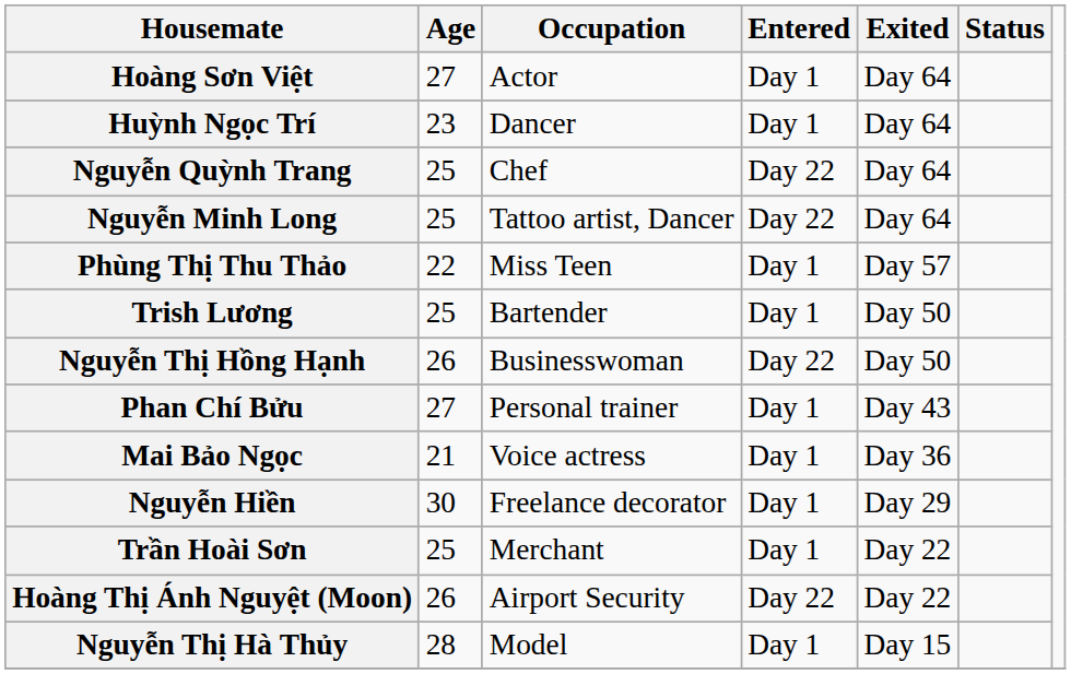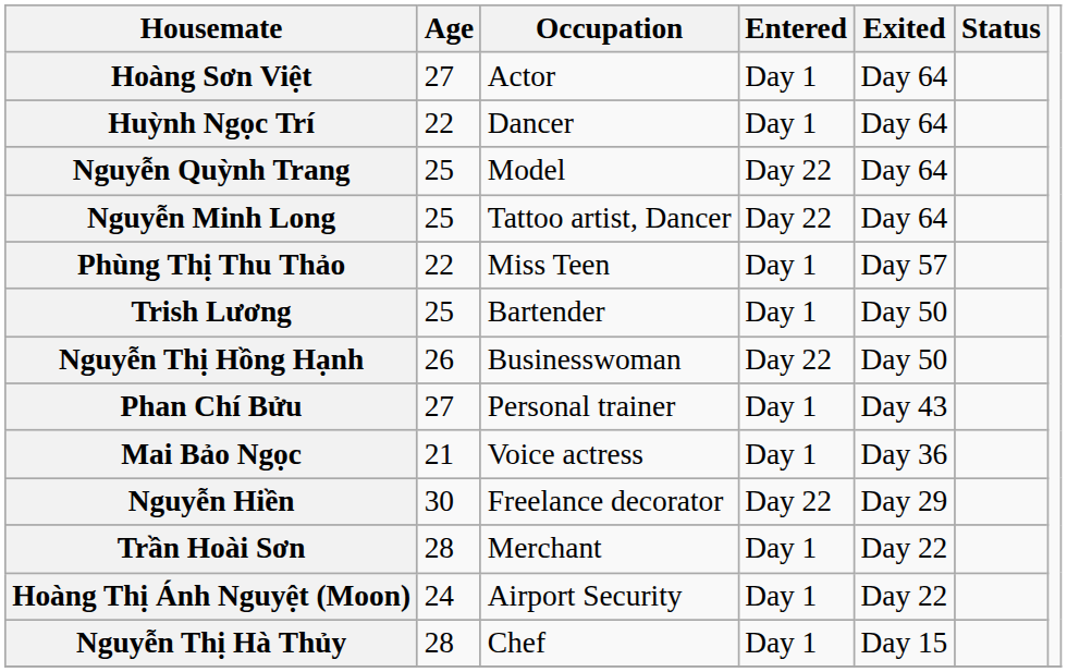 <table class="wikitable plainrowheaders">
 <tr>
 <th>Housemate</th>
 <th>Age</th>
 <th>Occupation</th>
 <th>Entered</th>
 <th>Exited</th>
 <th>Status</th>
 <td class="unsortable" rowspan="14"></td>
 </tr>
 <tr>
 <th scope="row" style="text-align:center">Hoàng Sơn <strong>Việt</strong></th>
 <td>27</td>
 <td>Actor</td>
 <td>Day 1</td>
 <td>Day 64</td>
 <td></td>
 </tr>
 <tr>
 <th scope="row" style="text-align:center">Huỳnh Ngọc <strong>Trí</strong></th>
-<td>23</td>
+<td>22</td>
 <td>Dancer</td>
 <td>Day 1</td>
 <td>Day 64</td>
 <td></td>
 </tr>
 <tr>
 <th scope="row" style="text-align:center">Nguyễn Quỳnh <strong>Trang</strong></th>
 <td>25</td>
-<td>Chef</td>
+<td>Model</td>
 <td>Day 22</td>
 <td>Day 64</td>
 <td></td>
 </tr>
 <tr>
 <th scope="row" style="text-align:center">Nguyễn Minh <strong>Long</strong></th>
 <td>25</td>
 <td>Tattoo artist, Dancer</td>
 <td>Day 22</td>
 <td>Day 64</td>
 <td></td>
 </tr>
 <tr>
 <th scope="row" style="text-align:center">Phùng Thị Thu <strong>Thảo</strong></th>
 <td>22</td>
 <td>Miss Teen</td>
 <td>Day 1</td>
 <td>Day 57</td>
 <td></td>
 </tr>
 <tr>
 <th scope="row" style="text-align:center"><strong>Trish</strong> Lương</th>
 <td>25</td>
 <td>Bartender</td>
 <td>Day 1</td>
 <td>Day 50</td>
 <td></td>
 </tr>
 <tr>
 <th scope="row" style="text-align:center">Nguyễn Thị Hồng <strong>Hạnh</strong></th>
 <td>26</td>
 <td>Businesswoman</td>
 <td>Day 22</td>
 <td>Day 50</td>
 <td></td>
 </tr>
 <tr>
 <th scope="row" style="text-align:center">Phan Chí <strong>Bửu</strong></th>
 <td>27</td>
 <td>Personal trainer</td>
 <td>Day 1</td>
 <td>Day 43</td>
 <td></td>
 </tr>
 <tr>
 <th scope="row" style="text-align:center">Mai Bảo <strong>Ngọc</strong></th>
 <td>21</td>
 <td>Voice actress</td>
 <td>Day 1</td>
 <td>Day 36</td>
 <td></td>
 </tr>
 <tr>
 <th scope="row" style="text-align:center">Nguyễn <strong>Hiền</strong></th>
 <td>30</td>
 <td>Freelance decorator</td>
-<td>Day 1</td>
+<td>Day 22</td>
 <td>Day 29</td>
 <td></td>
 </tr>
 <tr>
 <th scope="row" style="text-align:center">Trần Hoài <strong>Sơn</strong></th>
-<td>25</td>
+<td>28</td>
 <td>Merchant</td>
 <td>Day 1</td>
 <td>Day 22</td>
 <td></td>
 </tr>
 <tr>
 <th scope="row" style="text-align:center">Hoàng Thị Ánh <strong>Nguyệt</strong> (Moon)</th>
-<td>26</td>
+<td>24</td>
 <td>Airport Security</td>
-<td>Day 22</td>
+<td>Day 1</td>
 <td>Day 22</td>
 <td></td>
 </tr>
 <tr>
 <th scope="row" style="text-align:center">Nguyễn Thị Hà <strong>Thủy</strong></th>
 <td>28</td>
-<td>Model</td>
+<td>Chef</td>
 <td>Day 1</td>
 <td>Day 15</td>
 <td></td>
 </tr>
 <tr>
 </tr>
 </table>
